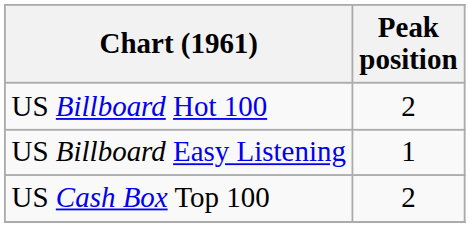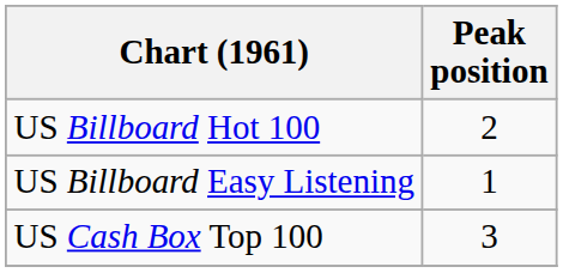 <table class="wikitable">
 <tr>
 <th>Chart (1961)</th>
 <th>Peak<br>position</th>
 </tr>
 <tr>
 <td>US <em><a href='#'>Billboard</a></em> <a href='#'>Hot 100</a></td>
 <td style="text-align:center;">2</td>
 </tr>
 <tr>
 <td>US <em>Billboard</em> <a href='#'>Easy Listening</a></td>
 <td style="text-align:center;">1</td>
 </tr>
 <tr>
 <td>US <a href='#'><em>Cash Box</em></a> Top 100</td>
-<td align="center">2</td>
+<td align="center">3</td>
 </tr>
 <tr>
 </tr>
 </table>
